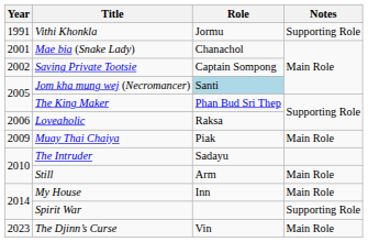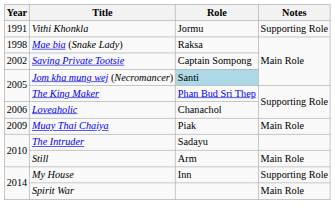 <table class="wikitable sortable">
 <tr>
 <th>Year</th>
 <th>Title</th>
 <th>Role</th>
 <th>Notes</th>
 </tr>
 <tr>
 <td>1991</td>
 <td><em>Vithi Khonkla</em></td>
 <td>Jormu</td>
 <td>Supporting Role</td>
 </tr>
 <tr>
-<td>2001</td>
+<td>1998</td>
 <td><em><a href='#'>Mae bia</a></em> (<em>Snake Lady</em>)</td>
-<td>Chanachol</td>
+<td>Raksa</td>
 <td rowspan="3">Main Role</td>
 </tr>
 <tr>
 <td>2002</td>
 <td><em><a href='#'>Saving Private Tootsie</a></em></td>
 <td>Captain Sompong</td>
 </tr>
 <tr>
 <td rowspan="2">2005</td>
 <td><em><a href='#'>Jom kha mung wej</a></em> (<em>Necromancer</em>)</td>
 <td style="background: lightblue;">Santi</td>
 </tr>
 <tr>
 <td><em><a href='#'>The King Maker</a></em></td>
 <td><a href='#'>Phan Bud Sri Thep</a></td>
 <td rowspan="2">Supporting Role</td>
 </tr>
 <tr>
 <td>2006</td>
 <td><em><a href='#'>Loveaholic</a></em></td>
-<td>Raksa</td>
+<td>Chanachol</td>
 </tr>
 <tr>
 <td>2009</td>
 <td><em><a href='#'>Muay Thai Chaiya</a></em></td>
 <td>Piak</td>
 <td>Main Role</td>
 </tr>
 <tr>
 <td rowspan="2">2010</td>
 <td><em><a href='#'>The Intruder</a></em></td>
 <td>Sadayu</td>
 <td></td>
 </tr>
 <tr>
 <td><em>Still</em></td>
 <td>Arm</td>
 <td>Main Role</td>
 </tr>
 <tr>
 <td rowspan="2">2014</td>
 <td><em>My House</em></td>
 <td>Inn</td>
-<td>Main Role</td>
+<td>Supporting Role</td>
 </tr>
 <tr>
 <td><em>Spirit War</em></td>
 <td></td>
-<td>Supporting Role</td>
-</tr>
-<tr>
-<td rowspan="1">2023</td>
-<td><em>The Djinn’s Curse</em></td>
-<td>Vin</td>
 <td>Main Role</td>
 </tr>
 </table>
